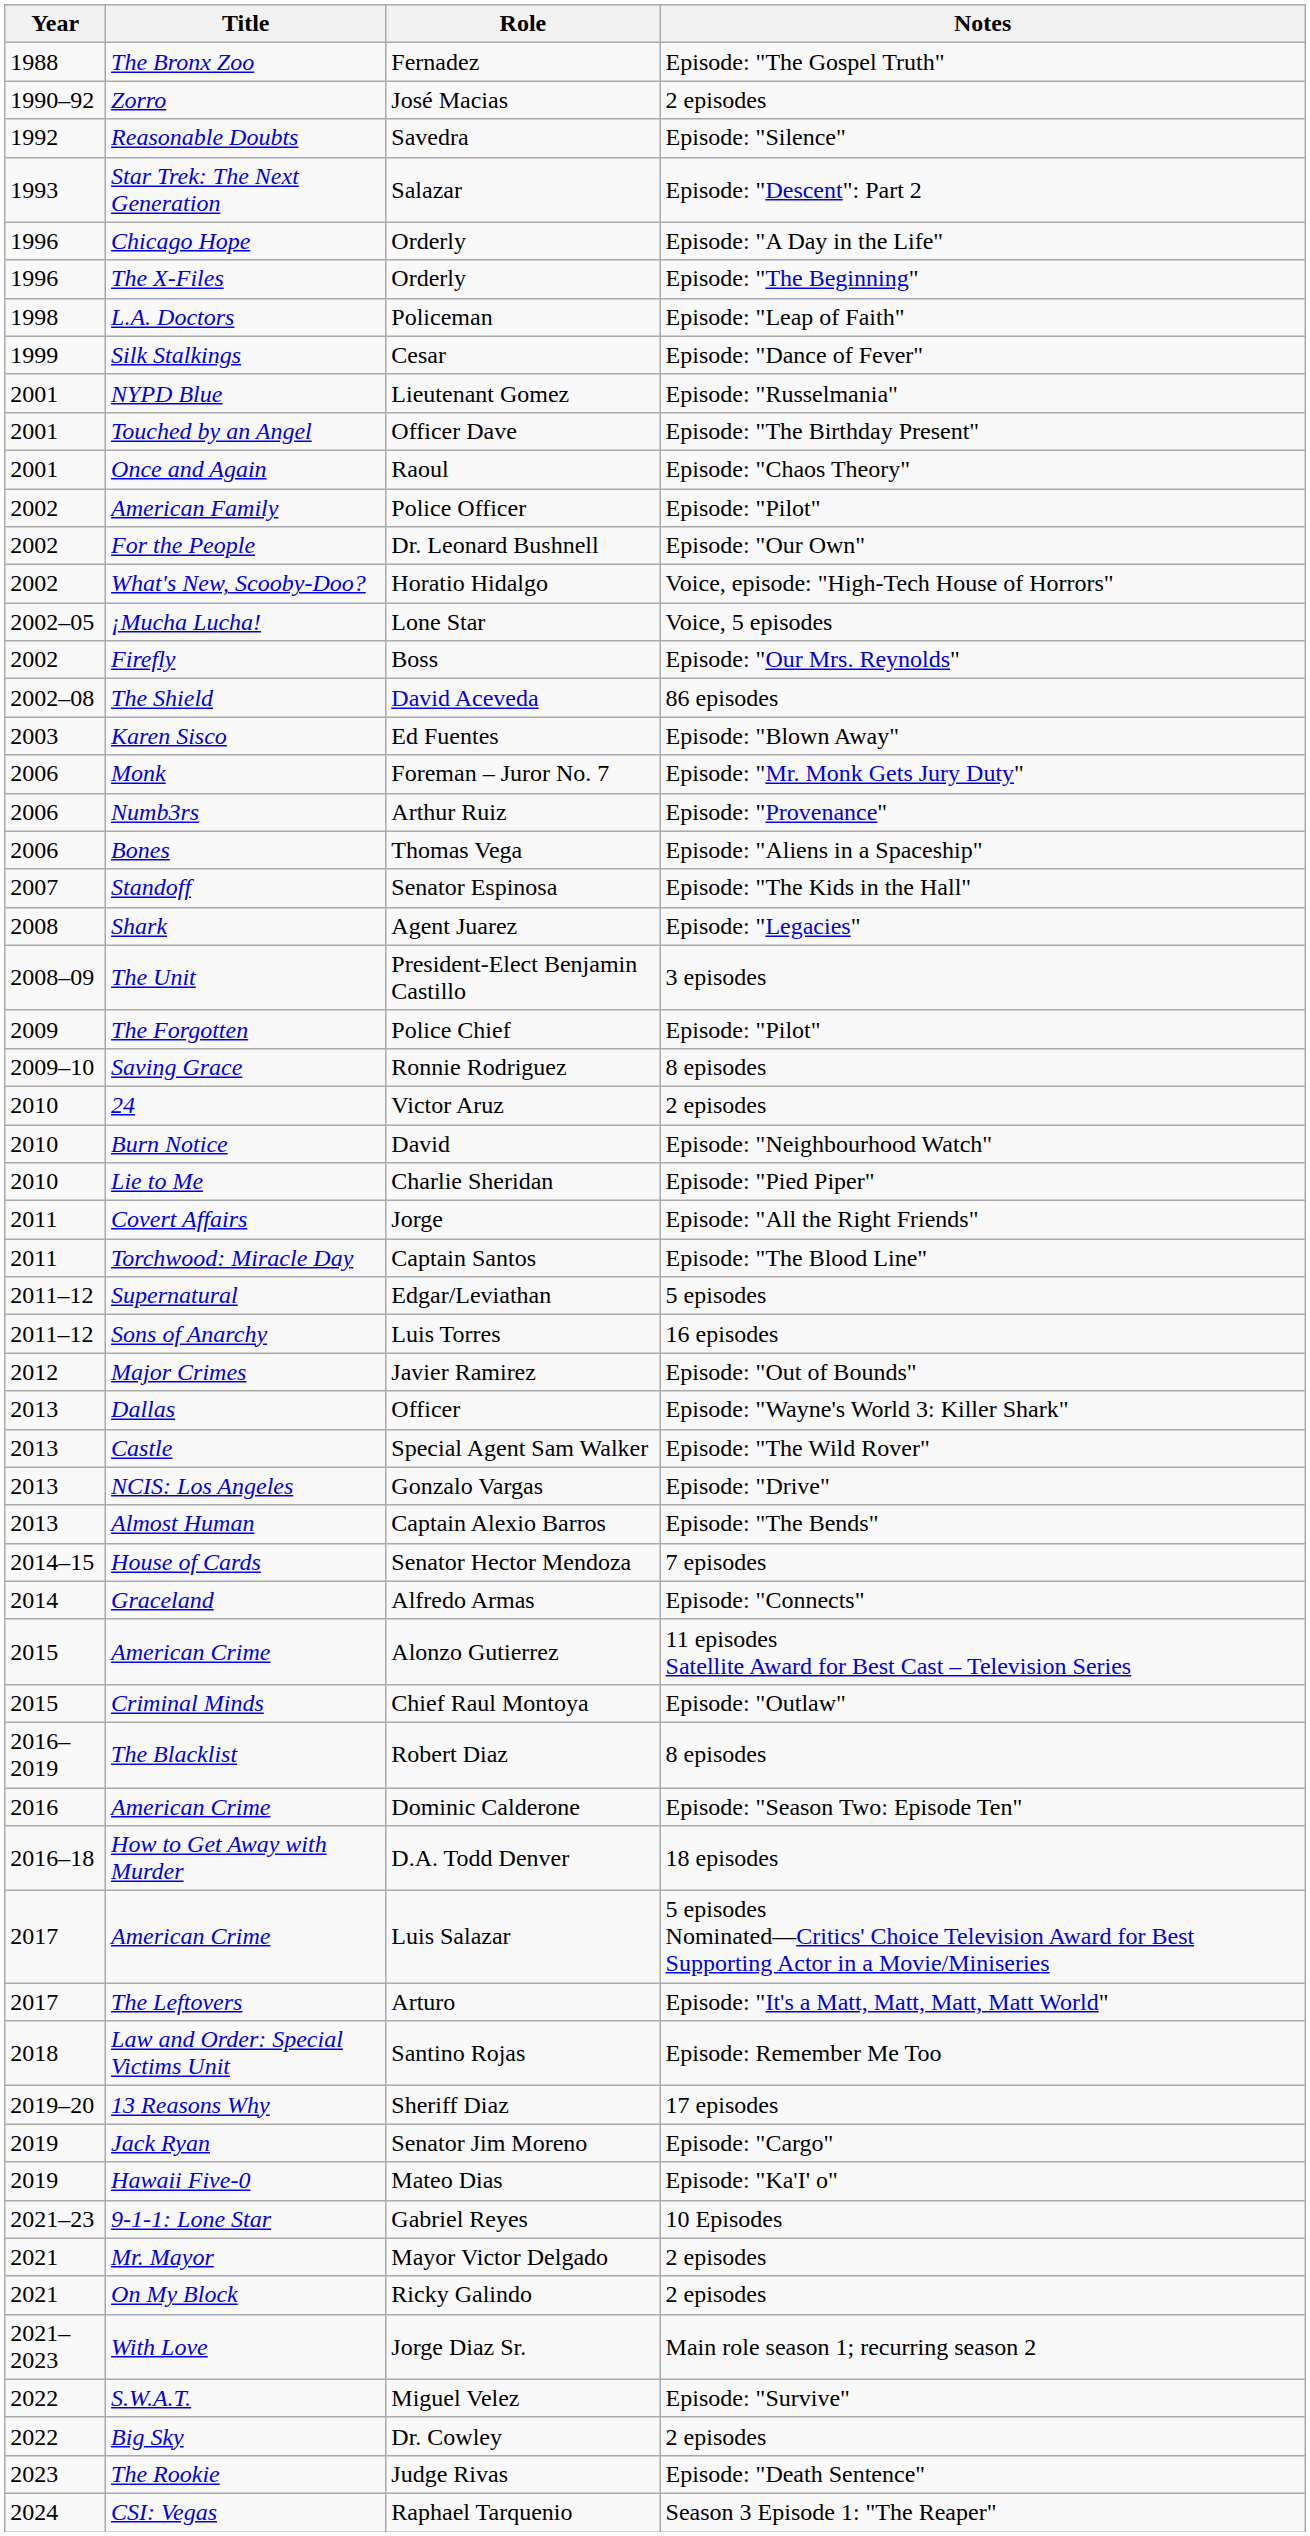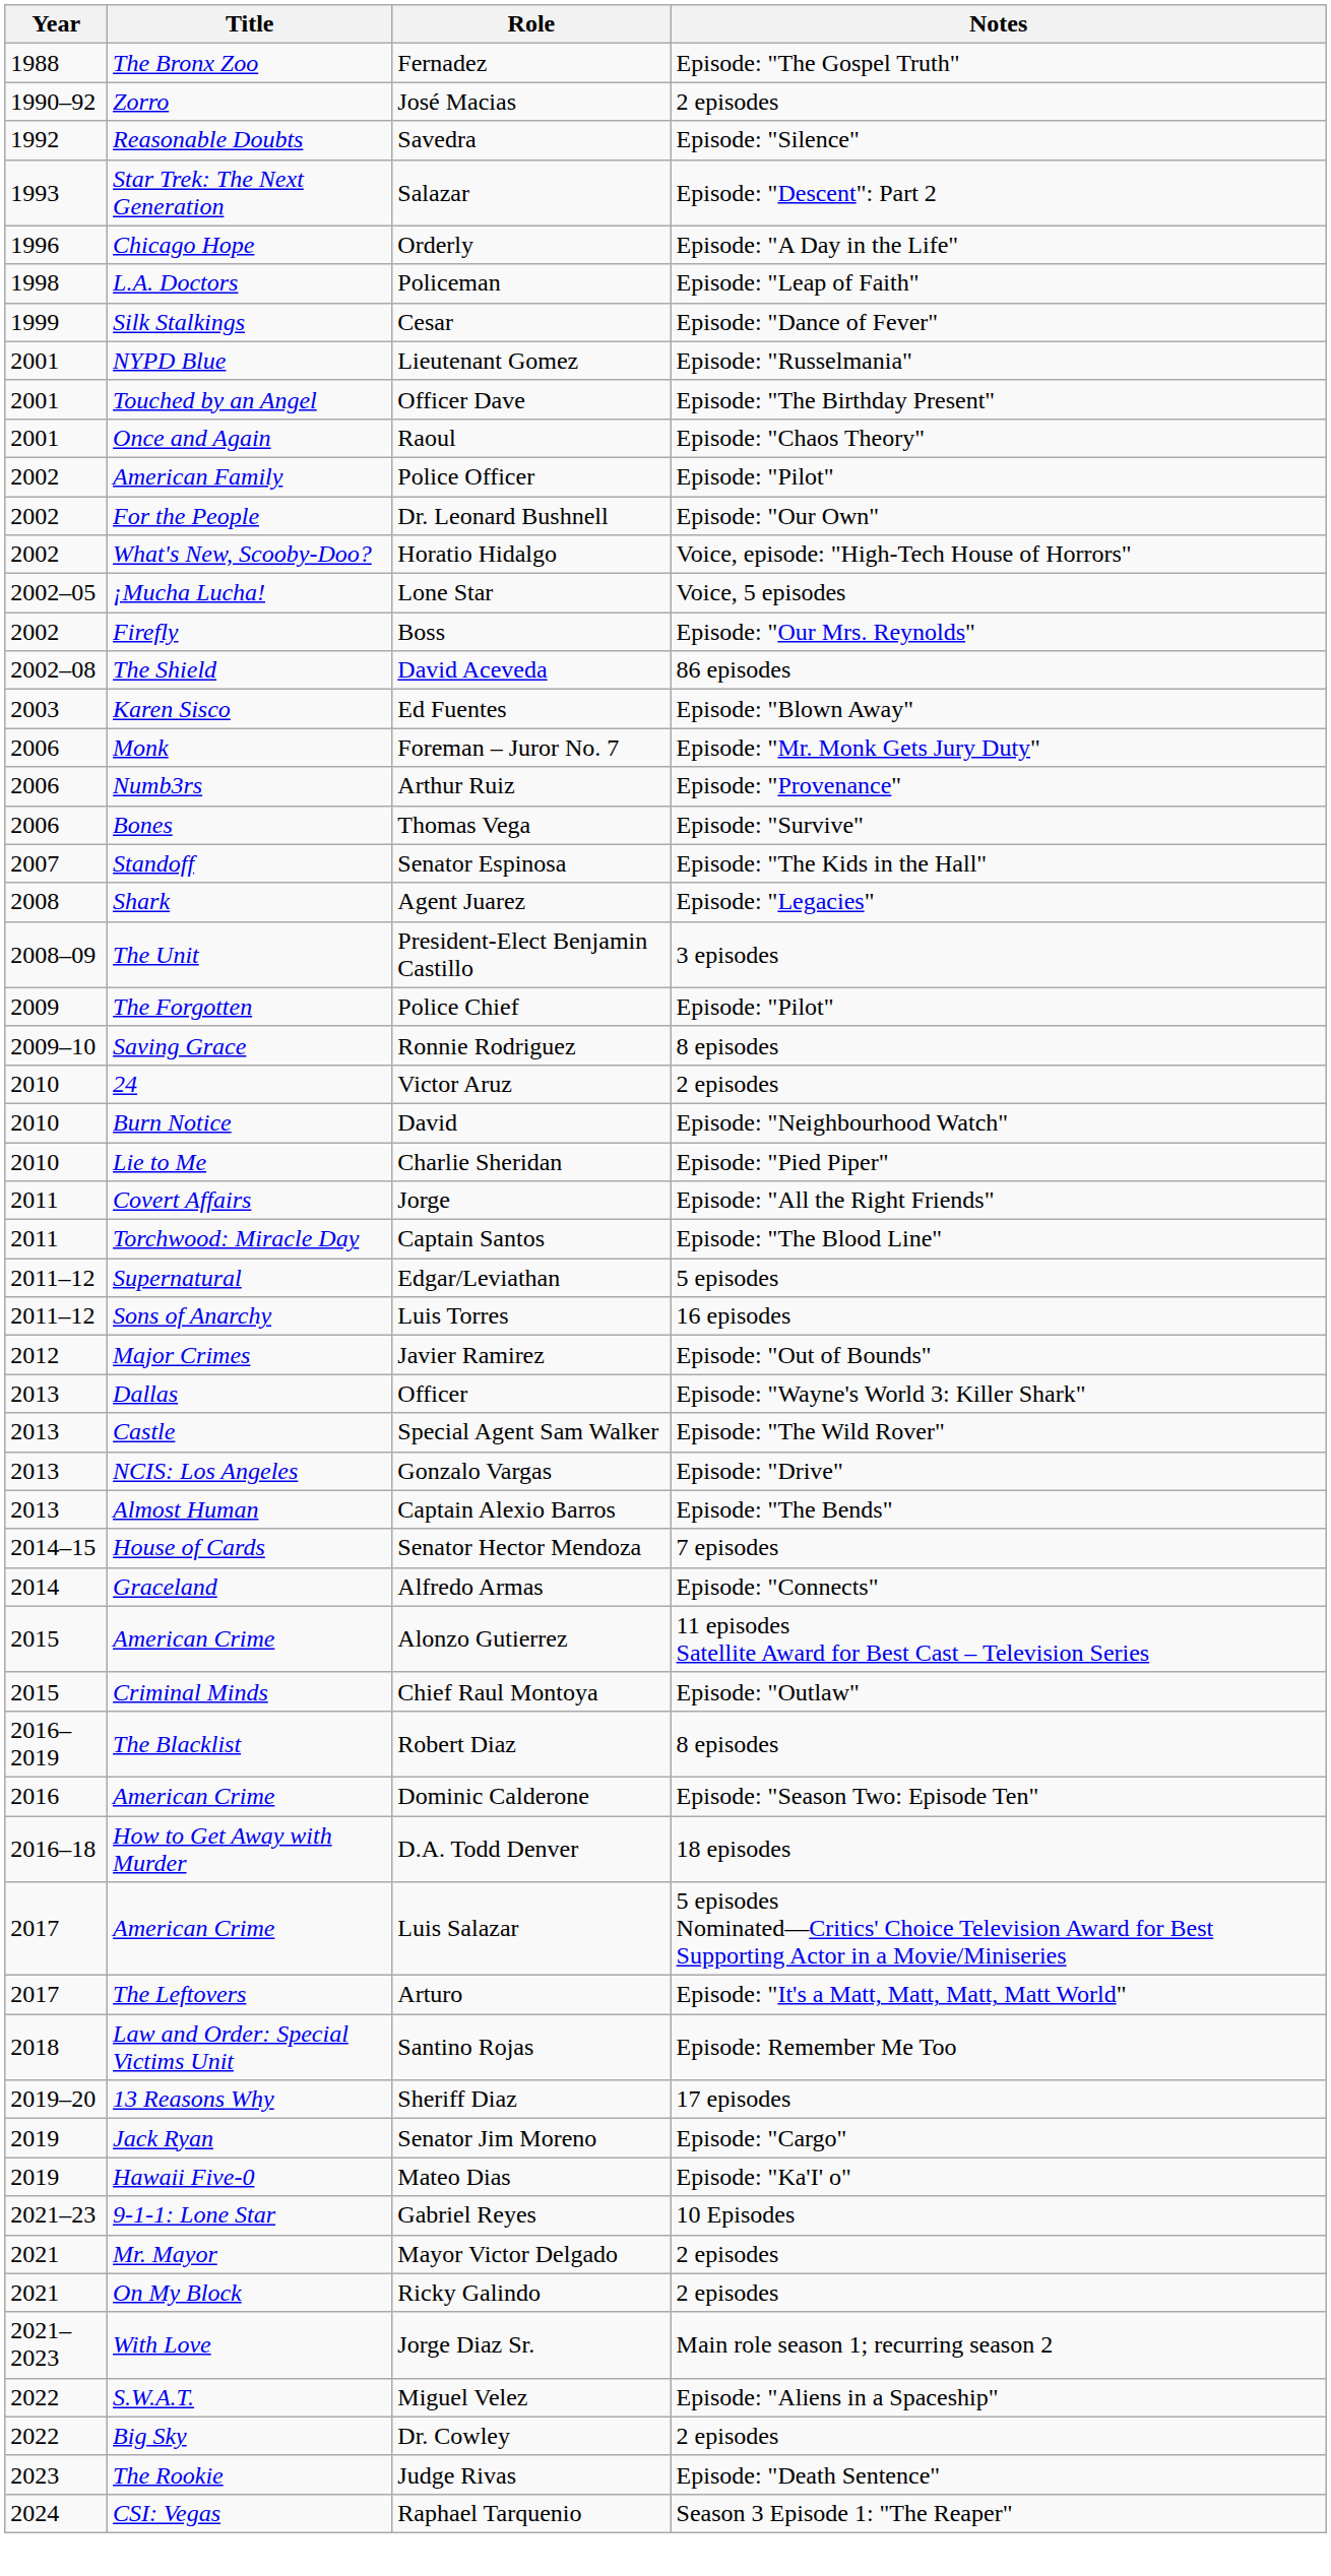 <table class="wikitable sortable">
 <tr>
 <th>Year</th>
 <th>Title</th>
 <th>Role</th>
 <th>Notes</th>
 </tr>
 <tr>
 <td>1988</td>
 <td><em><a href='#'>The Bronx Zoo</a></em></td>
 <td>Fernadez</td>
 <td>Episode: "The Gospel Truth"</td>
 </tr>
 <tr>
 <td>1990–92</td>
 <td><em><a href='#'>Zorro</a></em></td>
 <td>José Macias</td>
 <td>2 episodes</td>
 </tr>
 <tr>
 <td>1992</td>
 <td><em><a href='#'>Reasonable Doubts</a></em></td>
 <td>Savedra</td>
 <td>Episode: "Silence"</td>
 </tr>
 <tr>
 <td>1993</td>
 <td><em><a href='#'>Star Trek: The Next Generation</a></em></td>
 <td>Salazar</td>
 <td>Episode: "<a href='#'>Descent</a>": Part 2</td>
 </tr>
 <tr>
 <td>1996</td>
 <td><em><a href='#'>Chicago Hope</a></em></td>
 <td>Orderly</td>
 <td>Episode: "A Day in the Life"</td>
-</tr>
-<tr>
-<td>1996</td>
-<td><em><a href='#'>The X-Files</a></em></td>
-<td>Orderly</td>
-<td>Episode: "<a href='#'>The Beginning</a>"</td>
 </tr>
 <tr>
 <td>1998</td>
 <td><em><a href='#'>L.A. Doctors</a></em></td>
 <td>Policeman</td>
 <td>Episode: "Leap of Faith"</td>
 </tr>
 <tr>
 <td>1999</td>
 <td><em><a href='#'>Silk Stalkings</a></em></td>
 <td>Cesar</td>
 <td>Episode: "Dance of Fever"</td>
 </tr>
 <tr>
 <td>2001</td>
 <td><em><a href='#'>NYPD Blue</a></em></td>
 <td>Lieutenant Gomez</td>
 <td>Episode: "Russelmania"</td>
 </tr>
 <tr>
 <td>2001</td>
 <td><em><a href='#'>Touched by an Angel</a></em></td>
 <td>Officer Dave</td>
 <td>Episode: "The Birthday Present"</td>
 </tr>
 <tr>
 <td>2001</td>
 <td><em><a href='#'>Once and Again</a></em></td>
 <td>Raoul</td>
 <td>Episode: "Chaos Theory"</td>
 </tr>
 <tr>
 <td>2002</td>
 <td><em><a href='#'>American Family</a></em></td>
 <td>Police Officer</td>
 <td>Episode: "Pilot"</td>
 </tr>
 <tr>
 <td>2002</td>
 <td><em><a href='#'>For the People</a></em></td>
 <td>Dr. Leonard Bushnell</td>
 <td>Episode: "Our Own"</td>
 </tr>
 <tr>
 <td>2002</td>
 <td><em><a href='#'>What's New, Scooby-Doo?</a></em></td>
 <td>Horatio Hidalgo</td>
 <td>Voice, episode: "High-Tech House of Horrors"</td>
 </tr>
 <tr>
 <td>2002–05</td>
 <td><em><a href='#'>¡Mucha Lucha!</a></em></td>
 <td>Lone Star</td>
 <td>Voice, 5 episodes</td>
 </tr>
 <tr>
 <td>2002</td>
 <td><em><a href='#'>Firefly</a></em></td>
 <td>Boss</td>
 <td>Episode: "<a href='#'>Our Mrs. Reynolds</a>"</td>
 </tr>
 <tr>
 <td>2002–08</td>
 <td><em><a href='#'>The Shield</a></em></td>
 <td><a href='#'>David Aceveda</a></td>
 <td>86 episodes</td>
 </tr>
 <tr>
 <td>2003</td>
 <td><em><a href='#'>Karen Sisco</a></em></td>
 <td>Ed Fuentes</td>
 <td>Episode: "Blown Away"</td>
 </tr>
 <tr>
 <td>2006</td>
 <td><em><a href='#'>Monk</a></em></td>
 <td>Foreman – Juror No. 7</td>
 <td>Episode: "<a href='#'>Mr. Monk Gets Jury Duty</a>"</td>
 </tr>
 <tr>
 <td>2006</td>
 <td><em><a href='#'>Numb3rs</a></em></td>
 <td>Arthur Ruiz</td>
 <td>Episode: "<a href='#'>Provenance</a>"</td>
 </tr>
 <tr>
 <td>2006</td>
 <td><em><a href='#'>Bones</a></em></td>
 <td>Thomas Vega</td>
-<td>Episode: "Aliens in a Spaceship"</td>
+<td>Episode: "Survive"</td>
 </tr>
 <tr>
 <td>2007</td>
 <td><em><a href='#'>Standoff</a></em></td>
 <td>Senator Espinosa</td>
 <td>Episode: "The Kids in the Hall"</td>
 </tr>
 <tr>
 <td>2008</td>
 <td><em><a href='#'>Shark</a></em></td>
 <td>Agent Juarez</td>
 <td>Episode: "<a href='#'>Legacies</a>"</td>
 </tr>
 <tr>
 <td>2008–09</td>
 <td><em><a href='#'>The Unit</a></em></td>
 <td>President-Elect Benjamin Castillo</td>
 <td>3 episodes</td>
 </tr>
 <tr>
 <td>2009</td>
 <td><em><a href='#'>The Forgotten</a></em></td>
 <td>Police Chief</td>
 <td>Episode: "Pilot"</td>
 </tr>
 <tr>
 <td>2009–10</td>
 <td><em><a href='#'>Saving Grace</a></em></td>
 <td>Ronnie Rodriguez</td>
 <td>8 episodes</td>
 </tr>
 <tr>
 <td>2010</td>
 <td><em><a href='#'>24</a></em></td>
 <td>Victor Aruz</td>
 <td>2 episodes</td>
 </tr>
 <tr>
 <td>2010</td>
 <td><em><a href='#'>Burn Notice</a></em></td>
 <td>David</td>
 <td>Episode: "Neighbourhood Watch"</td>
 </tr>
 <tr>
 <td>2010</td>
 <td><em><a href='#'>Lie to Me</a></em></td>
 <td>Charlie Sheridan</td>
 <td>Episode: "Pied Piper"</td>
 </tr>
 <tr>
 <td>2011</td>
 <td><em><a href='#'>Covert Affairs</a></em></td>
 <td>Jorge</td>
 <td>Episode: "All the Right Friends"</td>
 </tr>
 <tr>
 <td>2011</td>
 <td><em><a href='#'>Torchwood: Miracle Day</a></em></td>
 <td>Captain Santos</td>
 <td>Episode: "The Blood Line"</td>
 </tr>
 <tr>
 <td>2011–12</td>
 <td><em><a href='#'>Supernatural</a></em></td>
 <td>Edgar/Leviathan</td>
 <td>5 episodes</td>
 </tr>
 <tr>
 <td>2011–12</td>
 <td><em><a href='#'>Sons of Anarchy</a></em></td>
 <td>Luis Torres</td>
 <td>16 episodes</td>
 </tr>
 <tr>
 <td>2012</td>
 <td><em><a href='#'>Major Crimes</a></em></td>
 <td>Javier Ramirez</td>
 <td>Episode: "Out of Bounds"</td>
 </tr>
 <tr>
 <td>2013</td>
 <td><em><a href='#'>Dallas</a></em></td>
 <td>Officer</td>
 <td>Episode: "Wayne's World 3: Killer Shark"</td>
 </tr>
 <tr>
 <td>2013</td>
 <td><em><a href='#'>Castle</a></em></td>
 <td>Special Agent Sam Walker</td>
 <td>Episode: "The Wild Rover"</td>
 </tr>
 <tr>
 <td>2013</td>
 <td><em><a href='#'>NCIS: Los Angeles</a></em></td>
 <td>Gonzalo Vargas</td>
 <td>Episode: "Drive"</td>
 </tr>
 <tr>
 <td>2013</td>
 <td><em><a href='#'>Almost Human</a></em></td>
 <td>Captain Alexio Barros</td>
 <td>Episode: "The Bends"</td>
 </tr>
 <tr>
 <td>2014–15</td>
 <td><em><a href='#'>House of Cards</a></em></td>
 <td>Senator Hector Mendoza</td>
 <td>7 episodes</td>
 </tr>
 <tr>
 <td>2014</td>
 <td><em><a href='#'>Graceland</a></em></td>
 <td>Alfredo Armas</td>
 <td>Episode: "Connects"</td>
 </tr>
 <tr>
 <td>2015</td>
 <td><em><a href='#'>American Crime</a></em></td>
 <td>Alonzo Gutierrez</td>
 <td>11 episodes<br><a href='#'>Satellite Award for Best Cast&nbsp;– Television Series</a></td>
 </tr>
 <tr>
 <td>2015</td>
 <td><em><a href='#'>Criminal Minds</a></em></td>
 <td>Chief Raul Montoya</td>
 <td>Episode: "Outlaw"</td>
 </tr>
 <tr>
 <td>2016–2019</td>
 <td><em><a href='#'>The Blacklist</a></em></td>
 <td>Robert Diaz</td>
 <td>8 episodes</td>
 </tr>
 <tr>
 <td>2016</td>
 <td><em><a href='#'>American Crime</a></em></td>
 <td>Dominic Calderone</td>
 <td>Episode: "Season Two: Episode Ten"</td>
 </tr>
 <tr>
 <td>2016–18</td>
 <td><em><a href='#'>How to Get Away with Murder</a></em></td>
 <td>D.A. Todd Denver</td>
 <td>18 episodes</td>
 </tr>
 <tr>
 <td>2017</td>
 <td><em><a href='#'>American Crime</a></em></td>
 <td>Luis Salazar</td>
 <td>5 episodes<br>Nominated—<a href='#'>Critics' Choice Television Award for Best Supporting Actor in a Movie/Miniseries</a></td>
 </tr>
 <tr>
 <td>2017</td>
 <td><em><a href='#'>The Leftovers</a></em></td>
 <td>Arturo</td>
 <td>Episode: "<a href='#'>It's a Matt, Matt, Matt, Matt World</a>"</td>
 </tr>
 <tr>
 <td>2018</td>
 <td><em><a href='#'>Law and Order: Special Victims Unit</a></em></td>
 <td>Santino Rojas</td>
 <td>Episode: Remember Me Too</td>
 </tr>
 <tr>
 <td>2019–20</td>
 <td><em><a href='#'>13 Reasons Why</a></em></td>
 <td>Sheriff Diaz</td>
 <td>17 episodes</td>
 </tr>
 <tr>
 <td>2019</td>
 <td><em><a href='#'>Jack Ryan</a></em></td>
 <td>Senator Jim Moreno</td>
 <td>Episode: "Cargo"</td>
 </tr>
 <tr>
 <td>2019</td>
 <td><em><a href='#'>Hawaii Five-0</a></em></td>
 <td>Mateo Dias</td>
 <td>Episode: "Ka'I' o"</td>
 </tr>
 <tr>
 <td>2021–23</td>
 <td><em><a href='#'>9-1-1: Lone Star</a></em></td>
 <td>Gabriel Reyes</td>
 <td>10 Episodes</td>
 </tr>
 <tr>
 <td>2021</td>
 <td><em><a href='#'>Mr. Mayor</a></em></td>
 <td>Mayor Victor Delgado</td>
 <td>2 episodes</td>
 </tr>
 <tr>
 <td>2021</td>
 <td><em><a href='#'>On My Block</a></em></td>
 <td>Ricky Galindo</td>
 <td>2 episodes</td>
 </tr>
 <tr>
 <td>2021–2023</td>
 <td><em><a href='#'>With Love</a></em></td>
 <td>Jorge Diaz Sr.</td>
 <td>Main role season 1; recurring season 2</td>
 </tr>
 <tr>
 <td>2022</td>
 <td><a href='#'><em>S.W.A.T.</em></a></td>
 <td>Miguel Velez</td>
-<td>Episode: "Survive"</td>
+<td>Episode: "Aliens in a Spaceship"</td>
 </tr>
 <tr>
 <td>2022</td>
 <td><em><a href='#'>Big Sky</a></em></td>
 <td>Dr. Cowley</td>
 <td>2 episodes</td>
 </tr>
 <tr>
 <td>2023</td>
 <td><em><a href='#'>The Rookie</a></em></td>
 <td>Judge Rivas</td>
 <td>Episode: "Death Sentence"</td>
 </tr>
 <tr>
 <td>2024</td>
 <td><em><a href='#'>CSI: Vegas</a></em></td>
 <td>Raphael Tarquenio</td>
 <td>Season 3 Episode 1: "The Reaper"</td>
 </tr>
 </table>
